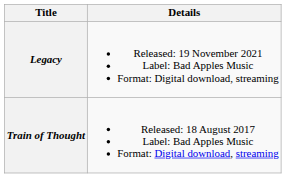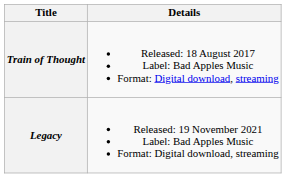 <table class="wikitable plainrowheaders" style="text-align:center;">
 <tr>
 <th scope="col">Title</th>
 <th scope="col">Details</th>
 </tr>
 <tr>
+<th scope="row"><em>Train of Thought</em></th>
+<td><br><ul><li>Released: 18 August 2017</li><li>Label: Bad Apples Music</li><li>Format: <a href='#'>Digital download</a>, <a href='#'>streaming</a></li></ul></td>
+</tr>
+<tr>
 <th scope="row"><em>Legacy</em></th>
 <td><br><ul><li>Released: 19 November 2021</li><li>Label: Bad Apples Music</li><li>Format: Digital download, streaming</li></ul></td>
 </tr>
-<tr>
-<th scope="row"><em>Train of Thought</em></th>
-<td><br><ul><li>Released: 18 August 2017</li><li>Label: Bad Apples Music</li><li>Format: <a href='#'>Digital download</a>, <a href='#'>streaming</a></li></ul></td>
-</tr>
 </table>
